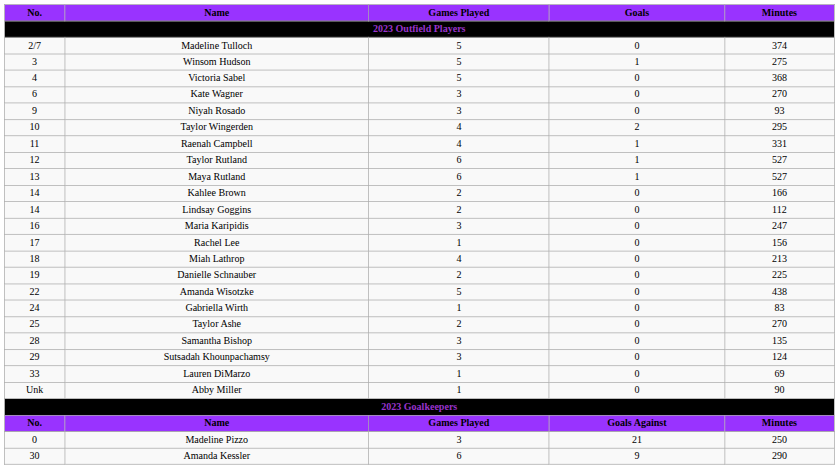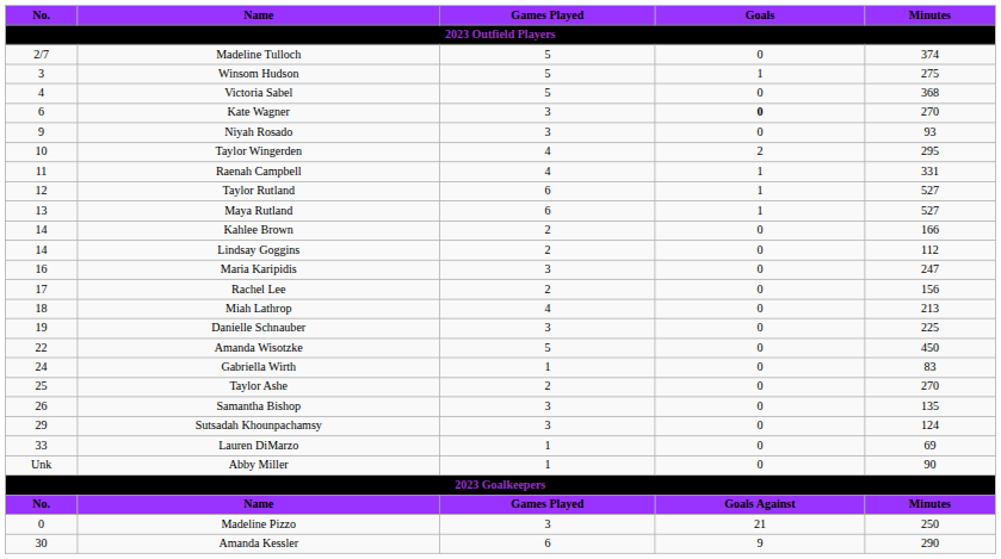 <table class="wikitable" style="text-align:center; font-size:86%; width:90%;">
 <tr>
 <th style="background:#9933FF; color:black; text-align:center;">No.</th>
 <th style="background:#9933FF; color:black; text-align:center;">Name</th>
 <th style="background:#9933FF; color:black; text-align:center;">Games Played</th>
 <th style="background:#9933FF; color:black; text-align:center;">Goals</th>
 <th style="background:#9933FF; color:black; text-align:center;">Minutes</th>
 </tr>
 <tr>
 <th colspan=9 style="background:black; color:#9933CC; text-align:center;">2023 Outfield Players</th>
 </tr>
 <tr>
 <td>2/7</td>
 <td>Madeline Tulloch</td>
 <td>5</td>
 <td>0</td>
 <td>374</td>
 </tr>
 <tr>
 <td>3</td>
 <td>Winsom Hudson</td>
 <td>5</td>
 <td>1</td>
 <td>275</td>
 </tr>
 <tr>
 <td>4</td>
 <td>Victoria Sabel</td>
 <td>5</td>
 <td>0</td>
 <td>368</td>
 </tr>
 <tr>
 <td>6</td>
 <td>Kate Wagner</td>
 <td>3</td>
-<td>0</td>
+<td><strong>0</strong></td>
 <td>270</td>
 </tr>
 <tr>
 <td>9</td>
 <td>Niyah Rosado</td>
 <td>3</td>
 <td>0</td>
 <td>93</td>
 </tr>
 <tr>
 <td>10</td>
 <td>Taylor Wingerden</td>
 <td>4</td>
 <td>2</td>
 <td>295</td>
 </tr>
 <tr>
 <td>11</td>
 <td>Raenah Campbell</td>
 <td>4</td>
 <td>1</td>
 <td>331</td>
 </tr>
 <tr>
 <td>12</td>
 <td>Taylor Rutland</td>
 <td>6</td>
 <td>1</td>
 <td>527</td>
 </tr>
 <tr>
 <td>13</td>
 <td>Maya Rutland</td>
 <td>6</td>
 <td>1</td>
 <td>527</td>
 </tr>
 <tr>
 <td>14</td>
 <td>Kahlee Brown</td>
 <td>2</td>
 <td>0</td>
 <td>166</td>
 </tr>
 <tr>
 <td>14</td>
 <td>Lindsay Goggins</td>
 <td>2</td>
 <td>0</td>
 <td>112</td>
 </tr>
 <tr>
 <td>16</td>
 <td>Maria Karipidis</td>
 <td>3</td>
 <td>0</td>
 <td>247</td>
 </tr>
 <tr>
 <td>17</td>
 <td>Rachel Lee</td>
-<td>1</td>
+<td>2</td>
 <td>0</td>
 <td>156</td>
 </tr>
 <tr>
 <td>18</td>
 <td>Miah Lathrop</td>
 <td>4</td>
 <td>0</td>
 <td>213</td>
 </tr>
 <tr>
 <td>19</td>
 <td>Danielle Schnauber</td>
-<td>2</td>
+<td>3</td>
 <td>0</td>
 <td>225</td>
 </tr>
 <tr>
 <td>22</td>
 <td>Amanda Wisotzke</td>
 <td>5</td>
 <td>0</td>
-<td>438</td>
+<td>450</td>
 </tr>
 <tr>
 <td>24</td>
 <td>Gabriella Wirth</td>
 <td>1</td>
 <td>0</td>
 <td>83</td>
 </tr>
 <tr>
 <td>25</td>
 <td>Taylor Ashe</td>
 <td>2</td>
 <td>0</td>
 <td>270</td>
 </tr>
 <tr>
-<td>28</td>
+<td>26</td>
 <td>Samantha Bishop</td>
 <td>3</td>
 <td>0</td>
 <td>135</td>
 </tr>
 <tr>
 <td>29</td>
 <td>Sutsadah Khounpachamsy</td>
 <td>3</td>
 <td>0</td>
 <td>124</td>
 </tr>
 <tr>
 <td>33</td>
 <td>Lauren DiMarzo</td>
 <td>1</td>
 <td>0</td>
 <td>69</td>
 </tr>
 <tr>
 <td>Unk</td>
 <td>Abby Miller</td>
 <td>1</td>
 <td>0</td>
 <td>90</td>
 </tr>
 <tr>
 <th colspan=9 style="background:black; color:#9933CC; text-align:center;">2023 Goalkeepers</th>
 </tr>
 <tr>
 <th style="background:#9933FF; color:black; text-align:center;">No.</th>
 <th style="background:#9933FF; color:black; text-align:center;">Name</th>
 <th style="background:#9933FF; color:black; text-align:center;">Games Played</th>
 <th style="background:#9933FF; color:black; text-align:center;">Goals Against</th>
 <th style="background:#9933FF; color:black; text-align:center;">Minutes</th>
 </tr>
 <tr>
 </tr>
 <tr>
 <td>0</td>
 <td>Madeline Pizzo</td>
 <td>3</td>
 <td>21</td>
 <td>250</td>
 </tr>
 <tr>
 <td>30</td>
 <td>Amanda Kessler</td>
 <td>6</td>
 <td>9</td>
 <td>290</td>
 </tr>
 </table>
